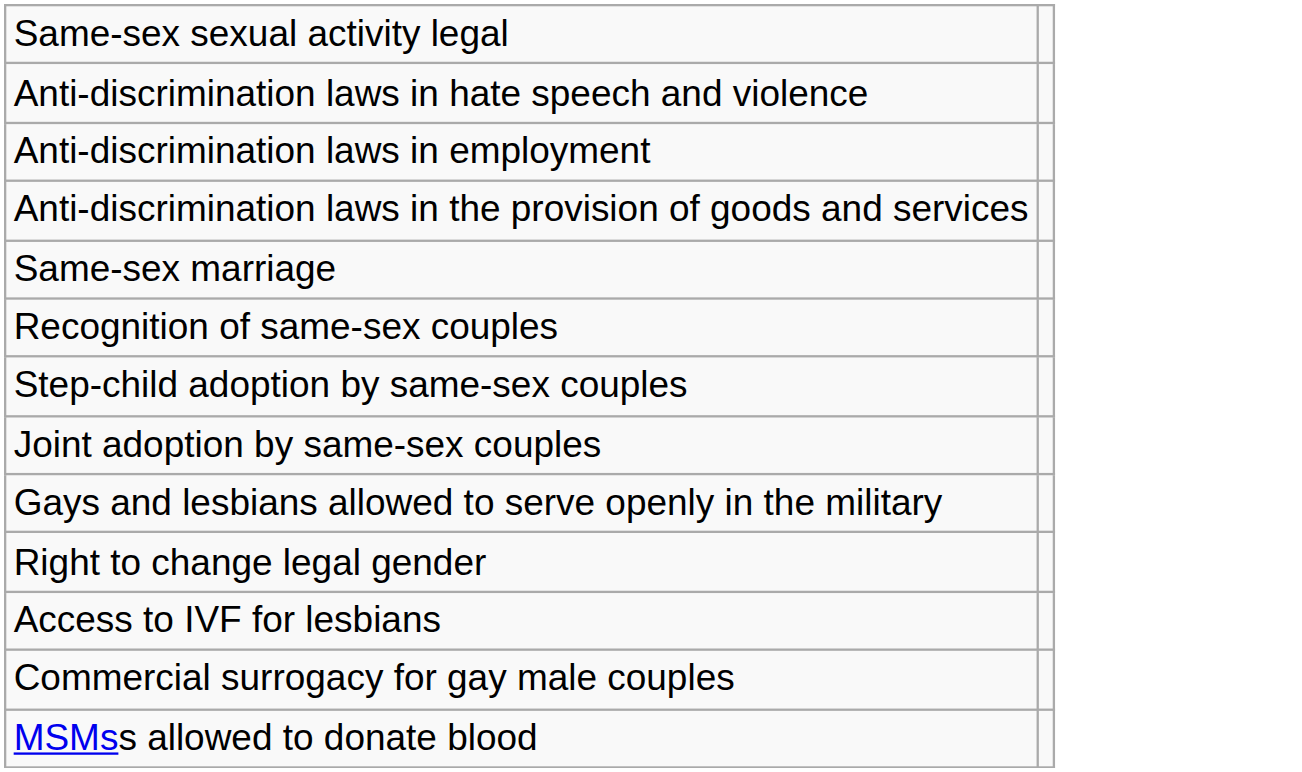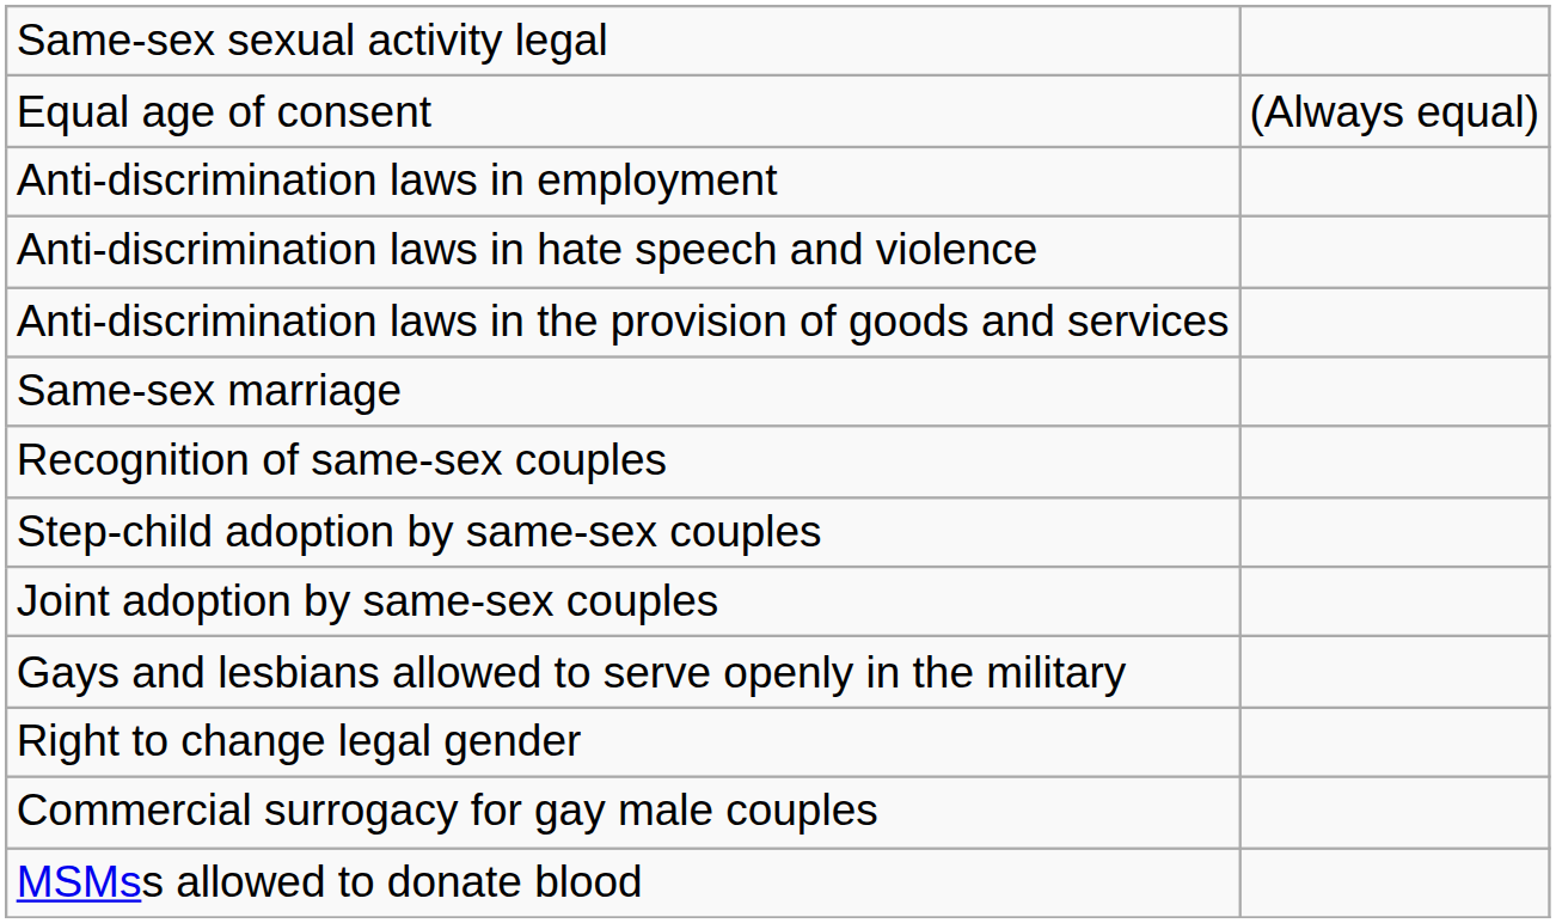 <table class="wikitable">
 <tr>
 <td>Same-sex sexual activity legal</td>
 <td></td>
 </tr>
 <tr>
-<td>Anti-discrimination laws in hate speech and violence</td>
+<td>Equal age of consent</td>
+<td> (Always equal)</td>
+</tr>
+<tr>
+<td>Anti-discrimination laws in employment</td>
 <td></td>
 </tr>
 <tr>
-<td>Anti-discrimination laws in employment</td>
+<td>Anti-discrimination laws in hate speech and violence</td>
 <td></td>
 </tr>
 <tr>
 <td>Anti-discrimination laws in the provision of goods and services</td>
 <td></td>
 </tr>
 <tr>
 <td>Same-sex marriage</td>
 <td></td>
 </tr>
 <tr>
 <td>Recognition of same-sex couples</td>
 <td></td>
 </tr>
 <tr>
 <td>Step-child adoption by same-sex couples</td>
 <td></td>
 </tr>
 <tr>
 <td>Joint adoption by same-sex couples</td>
 <td></td>
 </tr>
 <tr>
 <td>Gays and lesbians allowed to serve openly in the military</td>
 <td></td>
 </tr>
 <tr>
 <td>Right to change legal gender</td>
 <td></td>
 </tr>
 <tr>
-<td>Access to IVF for lesbians</td>
-<td></td>
-</tr>
-<tr>
 <td>Commercial surrogacy for gay male couples</td>
 <td></td>
 </tr>
 <tr>
 <td><a href='#'>MSMs</a>s allowed to donate blood</td>
 <td></td>
 </tr>
 </table>
